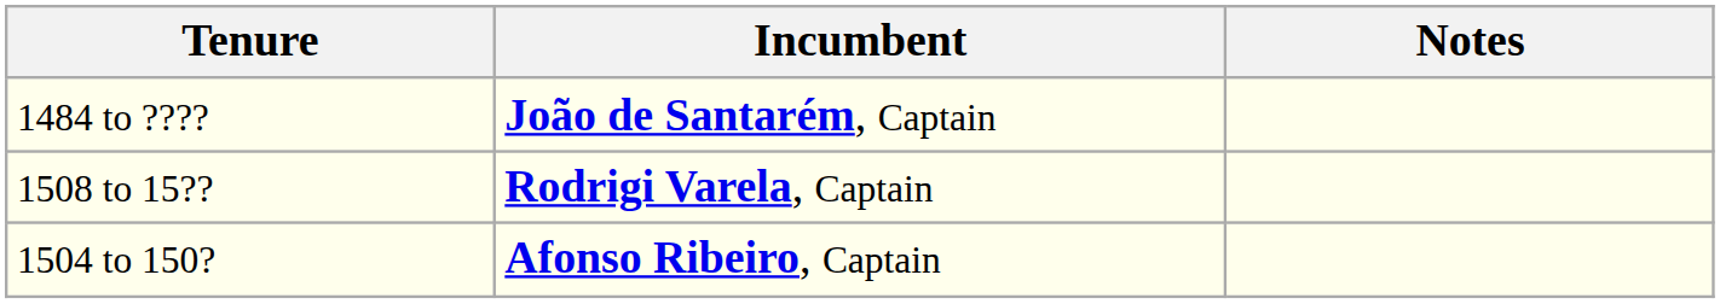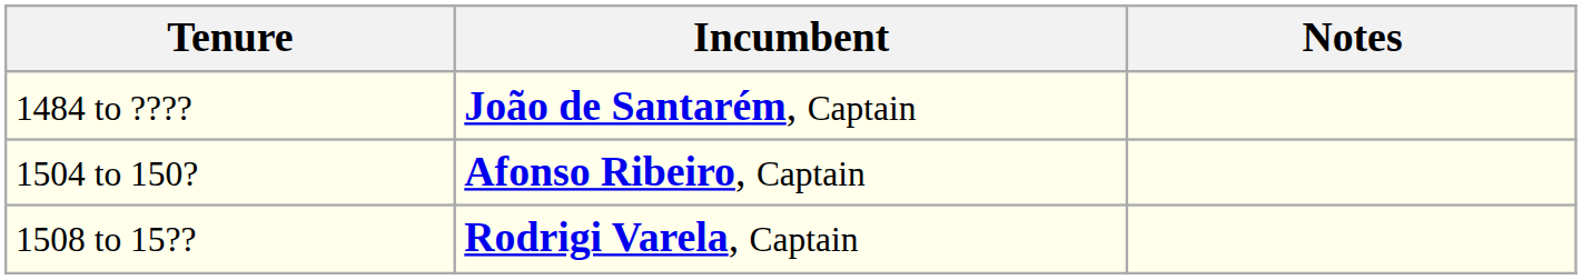 <table class="wikitable">
 <tr align=left>
 <th width="20%">Tenure</th>
 <th width="30%">Incumbent</th>
 <th width="20%">Notes</th>
 </tr>
 <tr valign=top bgcolor="#ffffec">
 <td><small>1484 to ????</small></td>
 <td><strong><a href='#'>João de Santarém</a></strong>, <small>Captain</small></td>
 <td></td>
 </tr>
 <tr valign=top bgcolor="#ffffec">
+<td><small>1504 to 150?</small></td>
+<td><strong><a href='#'>Afonso Ribeiro</a></strong>, <small>Captain</small></td>
+<td></td>
+</tr>
+<tr valign=top bgcolor="#ffffec">
 <td><small>1508 to 15??</small></td>
 <td><strong><a href='#'>Rodrigi Varela</a></strong>, <small>Captain</small></td>
 <td></td>
 </tr>
-<tr valign=top bgcolor="#ffffec">
-<td><small>1504 to 150?</small></td>
-<td><strong><a href='#'>Afonso Ribeiro</a></strong>, <small>Captain</small></td>
-<td></td>
-</tr>
 </table>
